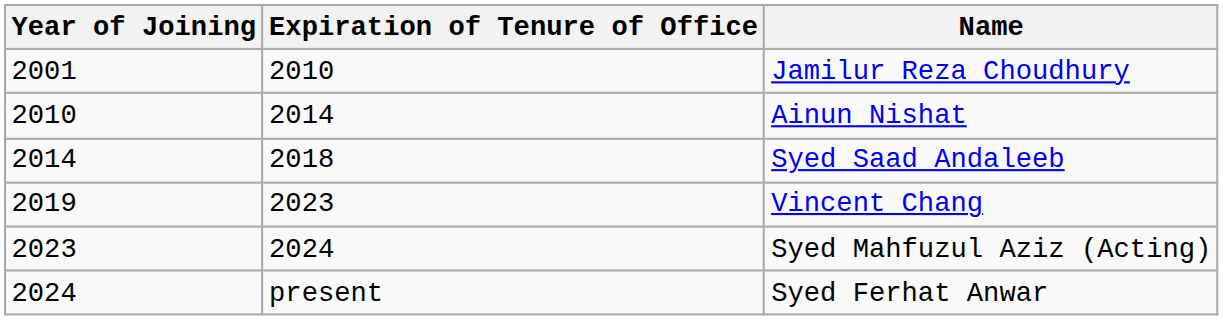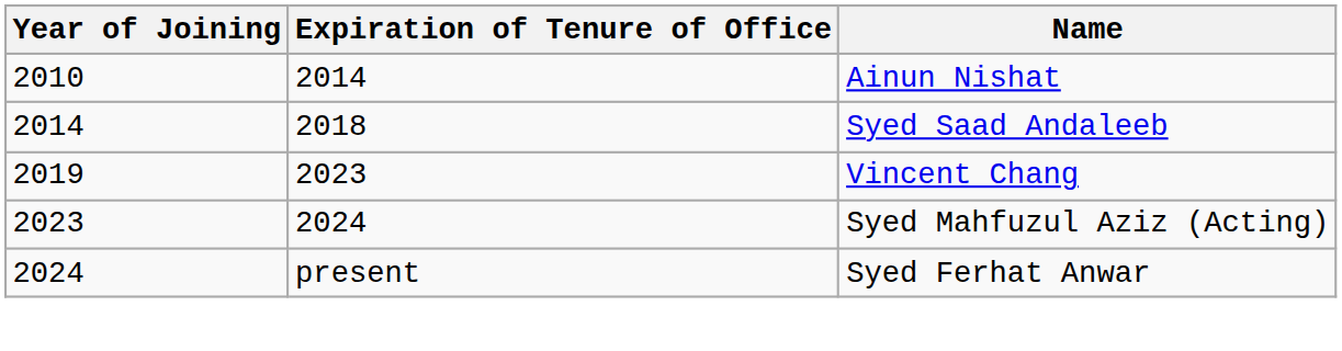 <table class="wikitable">
 <tr>
 <th>Year of Joining</th>
 <th>Expiration of Tenure of Office</th>
 <th>Name</th>
-</tr>
-<tr>
-<td>2001</td>
-<td>2010</td>
-<td><a href='#'>Jamilur Reza Choudhury</a></td>
 </tr>
 <tr>
 <td>2010</td>
 <td>2014</td>
 <td><a href='#'>Ainun Nishat</a></td>
 </tr>
 <tr>
 <td>2014</td>
 <td>2018</td>
 <td><a href='#'>Syed Saad Andaleeb</a></td>
 </tr>
 <tr>
 <td>2019</td>
 <td>2023</td>
 <td><a href='#'>Vincent Chang</a></td>
 </tr>
 <tr>
 <td>2023</td>
 <td>2024</td>
 <td>Syed Mahfuzul Aziz (Acting)</td>
 </tr>
 <tr>
 <td>2024</td>
 <td>present</td>
 <td>Syed Ferhat Anwar</td>
 </tr>
 </table>
